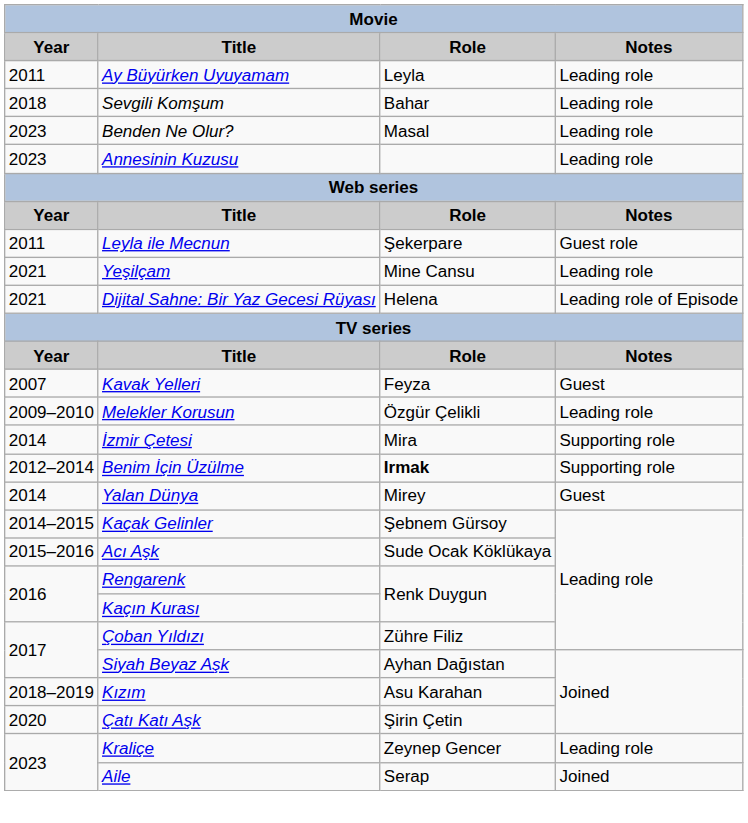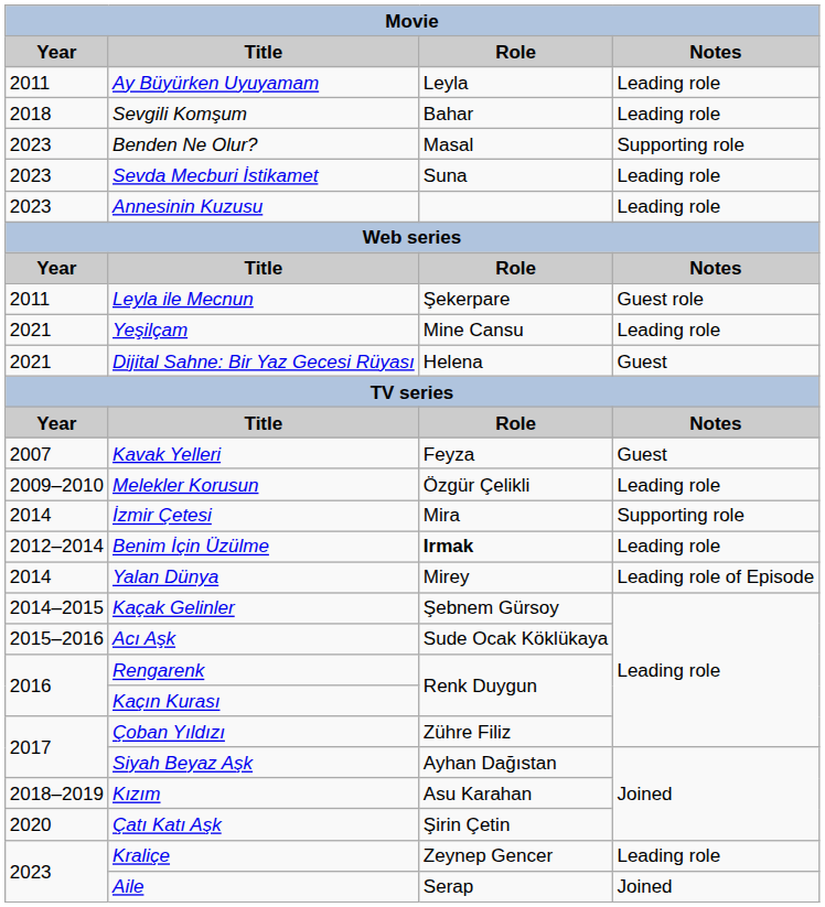 <table class="wikitable" style="font-size:80%">
 <tr>
 <th colspan="4" style="background:LightSteelBlue">Movie</th>
 </tr>
 <tr>
 <th style="background:#CCCCCC">Year</th>
 <th style="background:#CCCCCC">Title</th>
 <th style="background:#CCCCCC">Role</th>
 <th style="background:#CCCCCC">Notes</th>
 </tr>
 <tr>
 <td>2011</td>
 <td><em><a href='#'>Ay Büyürken Uyuyamam</a></em></td>
 <td>Leyla</td>
 <td>Leading role</td>
 </tr>
 <tr>
 <td>2018</td>
 <td><em>Sevgili Komşum</em></td>
 <td>Bahar</td>
 <td>Leading role</td>
 </tr>
 <tr>
 <td>2023</td>
 <td><em>Benden Ne Olur?</em></td>
 <td>Masal</td>
+<td>Supporting role</td>
+</tr>
+<tr>
+<td>2023</td>
+<td><em><a href='#'>Sevda Mecburi İstikamet</a></em></td>
+<td>Suna</td>
 <td>Leading role</td>
 </tr>
 <tr>
 <td>2023</td>
 <td><em><a href='#'>Annesinin Kuzusu</a></em></td>
 <td></td>
 <td>Leading role</td>
 </tr>
 <tr>
 <th colspan="4" style="background:LightSteelBlue">Web series</th>
 </tr>
 <tr>
 <th style="background:#CCCCCC">Year</th>
 <th style="background:#CCCCCC">Title</th>
 <th style="background:#CCCCCC">Role</th>
 <th style="background:#CCCCCC">Notes</th>
 </tr>
 <tr>
 <td>2011</td>
 <td><em><a href='#'>Leyla ile Mecnun</a></em></td>
 <td>Şekerpare</td>
 <td>Guest role</td>
 </tr>
 <tr>
 <td>2021</td>
 <td><em><a href='#'>Yeşilçam</a></em></td>
 <td>Mine Cansu</td>
 <td>Leading role</td>
 </tr>
 <tr>
 <td>2021</td>
 <td><em><a href='#'>Dijital Sahne: Bir Yaz Gecesi Rüyası</a></em></td>
 <td>Helena</td>
-<td>Leading role of Episode</td>
+<td>Guest</td>
 </tr>
 <tr>
 <th colspan="4" style="background:LightSteelBlue">TV series</th>
 </tr>
 <tr>
 <th style="background:#CCCCCC">Year</th>
 <th style="background:#CCCCCC">Title</th>
 <th style="background:#CCCCCC">Role</th>
 <th style="background:#CCCCCC">Notes</th>
 </tr>
 <tr>
 <td>2007</td>
 <td><em><a href='#'>Kavak Yelleri</a> </em></td>
 <td>Feyza</td>
 <td>Guest</td>
 </tr>
 <tr>
 <td>2009–2010</td>
 <td><em><a href='#'>Melekler Korusun</a></em></td>
 <td>Özgür Çelikli</td>
 <td>Leading role</td>
 </tr>
 <tr>
 <td>2014</td>
 <td><em><a href='#'>İzmir Çetesi</a></em></td>
 <td>Mira</td>
 <td>Supporting role</td>
 </tr>
 <tr>
 <td>2012–2014</td>
 <td><em><a href='#'>Benim İçin Üzülme</a></em></td>
 <td><strong>Irmak</strong></td>
-<td>Supporting role</td>
+<td>Leading role</td>
 </tr>
 <tr>
 <td>2014</td>
 <td><em><a href='#'>Yalan Dünya</a></em></td>
 <td>Mirey</td>
-<td>Guest</td>
+<td>Leading role of Episode</td>
 </tr>
 <tr>
 <td>2014–2015</td>
 <td><em><a href='#'>Kaçak Gelinler</a></em></td>
 <td>Şebnem Gürsoy</td>
 <td rowspan="5">Leading role</td>
 </tr>
 <tr>
 <td>2015–2016</td>
 <td><em><a href='#'>Acı Aşk</a></em></td>
 <td>Sude Ocak Köklükaya</td>
 </tr>
 <tr>
 <td rowspan="2">2016</td>
 <td><em><a href='#'>Rengarenk</a></em></td>
 <td rowspan="2">Renk Duygun</td>
 </tr>
 <tr>
 <td><em><a href='#'>Kaçın Kurası</a></em></td>
 </tr>
 <tr>
 <td rowspan="2">2017</td>
 <td><em><a href='#'>Çoban Yıldızı</a></em></td>
 <td>Zühre Filiz</td>
 </tr>
 <tr>
 <td><em><a href='#'>Siyah Beyaz Aşk</a></em></td>
 <td>Ayhan Dağıstan</td>
 <td rowspan="3">Joined</td>
 </tr>
 <tr>
 <td>2018–2019</td>
 <td><em><a href='#'>Kızım</a></em></td>
 <td>Asu Karahan</td>
 </tr>
 <tr>
 <td>2020</td>
 <td><em><a href='#'>Çatı Katı Aşk</a></em></td>
 <td>Şirin Çetin</td>
 </tr>
 <tr>
 <td rowspan="2">2023</td>
 <td><em><a href='#'>Kraliçe</a></em></td>
 <td>Zeynep Gencer</td>
 <td>Leading role</td>
 </tr>
 <tr>
 <td><em><a href='#'>Aile</a></td>
 <td>Serap</td>
 <td>Joined</td>
 </tr>
 </table>
